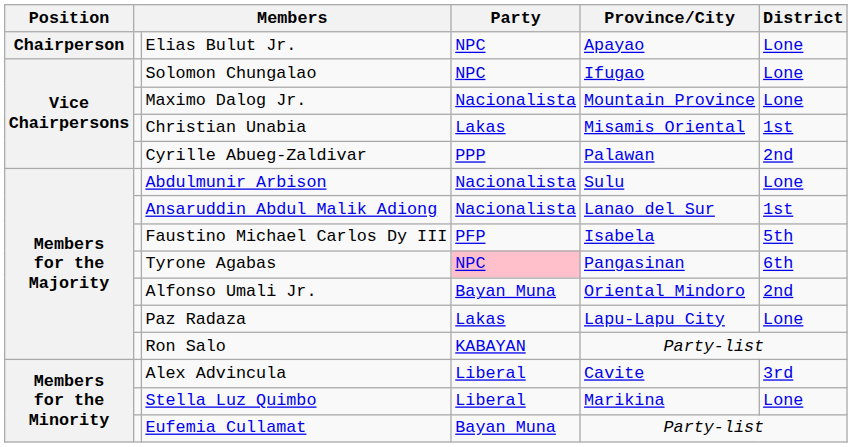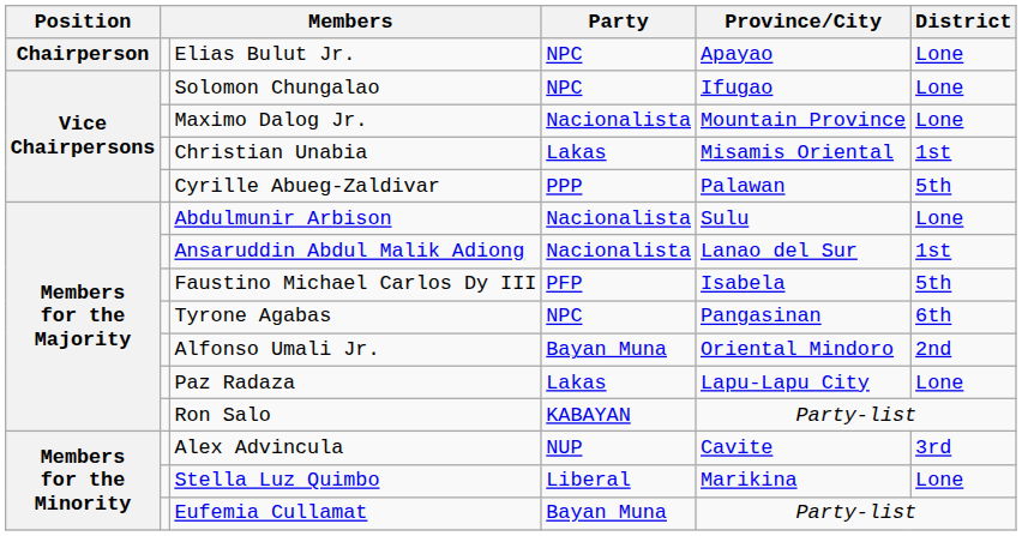 <table class="wikitable" style="font-size: 100%;">
 <tr>
 <th>Position</th>
 <th colspan="2">Members</th>
 <th>Party</th>
 <th>Province/City</th>
 <th>District</th>
 </tr>
 <tr>
 <th>Chairperson</th>
 <td></td>
 <td>Elias Bulut Jr.</td>
 <td><a href='#'>NPC</a></td>
 <td><a href='#'>Apayao</a></td>
 <td><a href='#'>Lone</a></td>
 </tr>
 <tr>
 <th rowspan="4">Vice<br>Chairpersons</th>
 <td></td>
 <td>Solomon Chungalao</td>
 <td><a href='#'>NPC</a></td>
 <td><a href='#'>Ifugao</a></td>
 <td><a href='#'>Lone</a></td>
 </tr>
 <tr>
 <td></td>
 <td>Maximo Dalog Jr.</td>
 <td><a href='#'>Nacionalista</a></td>
 <td><a href='#'>Mountain Province</a></td>
 <td><a href='#'>Lone</a></td>
 </tr>
 <tr>
 <td></td>
 <td>Christian Unabia</td>
 <td><a href='#'>Lakas</a></td>
 <td><a href='#'>Misamis Oriental</a></td>
 <td><a href='#'>1st</a></td>
 </tr>
 <tr>
 <td></td>
 <td>Cyrille Abueg-Zaldivar</td>
 <td><a href='#'>PPP</a></td>
 <td><a href='#'>Palawan</a></td>
-<td><a href='#'>2nd</a></td>
+<td><a href='#'>5th</a></td>
 </tr>
 <tr>
 <th rowspan="7">Members<br>for the<br>Majority</th>
 <td></td>
 <td><a href='#'>Abdulmunir Arbison</a></td>
 <td><a href='#'>Nacionalista</a></td>
 <td><a href='#'>Sulu</a></td>
 <td><a href='#'>Lone</a></td>
 </tr>
 <tr>
 <td></td>
 <td><a href='#'>Ansaruddin Abdul Malik Adiong</a></td>
 <td><a href='#'>Nacionalista</a></td>
 <td><a href='#'>Lanao del Sur</a></td>
 <td><a href='#'>1st</a></td>
 </tr>
 <tr>
 <td></td>
 <td>Faustino Michael Carlos Dy III</td>
 <td><a href='#'>PFP</a></td>
 <td><a href='#'>Isabela</a></td>
 <td><a href='#'>5th</a></td>
 </tr>
 <tr>
 <td></td>
 <td>Tyrone Agabas</td>
-<td style="background: pink;"><a href='#'>NPC</a></td>
+<td><a href='#'>NPC</a></td>
 <td><a href='#'>Pangasinan</a></td>
 <td><a href='#'>6th</a></td>
 </tr>
 <tr>
 <td></td>
 <td>Alfonso Umali Jr.</td>
 <td><a href='#'>Bayan Muna</a></td>
 <td><a href='#'>Oriental Mindoro</a></td>
 <td><a href='#'>2nd</a></td>
 </tr>
 <tr>
 <td></td>
 <td>Paz Radaza</td>
 <td><a href='#'>Lakas</a></td>
 <td><a href='#'>Lapu-Lapu City</a></td>
 <td><a href='#'>Lone</a></td>
 </tr>
 <tr>
 <td></td>
 <td>Ron Salo</td>
 <td><a href='#'>KABAYAN</a></td>
 <td align="center" colspan="2"><em>Party-list</em></td>
 </tr>
 <tr>
 <th rowspan="3">Members<br>for the<br>Minority</th>
 <td></td>
 <td>Alex Advincula</td>
-<td><a href='#'>Liberal</a></td>
+<td><a href='#'>NUP</a></td>
 <td><a href='#'>Cavite</a></td>
 <td><a href='#'>3rd</a></td>
 </tr>
 <tr>
 <td></td>
 <td><a href='#'>Stella Luz Quimbo</a></td>
 <td><a href='#'>Liberal</a></td>
 <td><a href='#'>Marikina</a></td>
 <td><a href='#'>Lone</a></td>
 </tr>
 <tr>
 <td></td>
 <td><a href='#'>Eufemia Cullamat</a></td>
 <td><a href='#'>Bayan Muna</a></td>
 <td align="center" colspan="2"><em>Party-list</em></td>
 </tr>
 </table>
